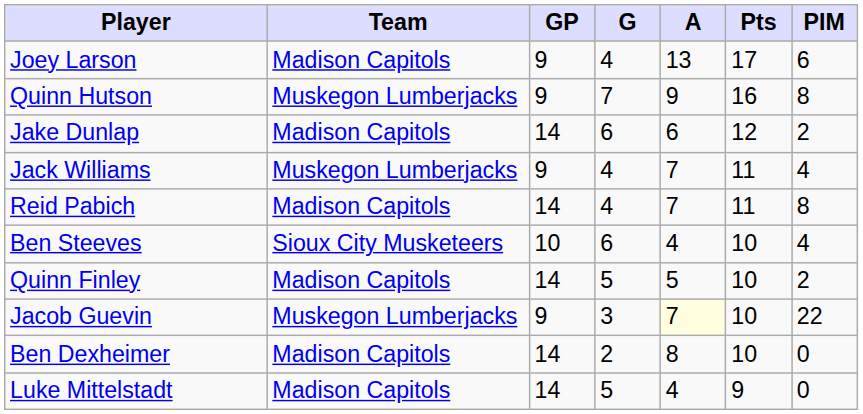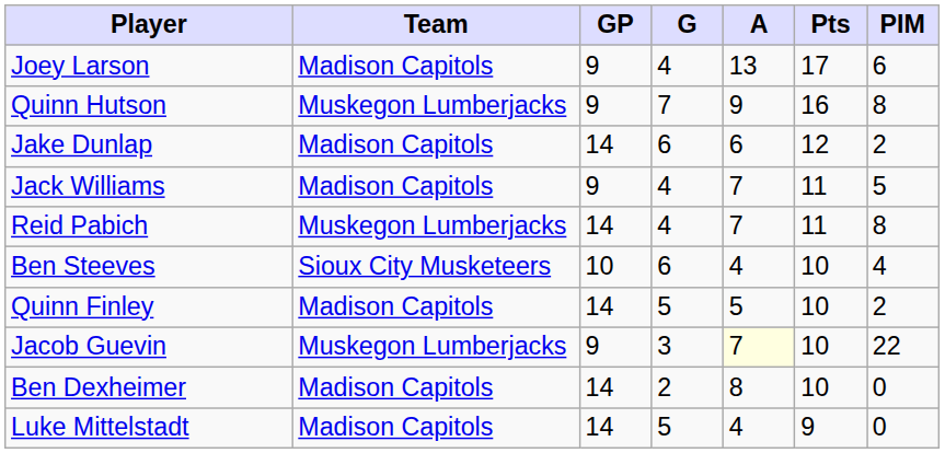 <table class="wikitable">
 <tr>
 <th style="background:#ddf; width:30%;">Player</th>
 <th style="background:#ddf; width:30%;">Team</th>
 <th style="background:#ddf; width:7.5%;">GP</th>
 <th style="background:#ddf; width:7.5%;">G</th>
 <th style="background:#ddf; width:7.5%;">A</th>
 <th style="background:#ddf; width:7.5%;">Pts</th>
 <th style="background:#ddf; width:7.5%;">PIM</th>
 </tr>
 <tr>
 <td><a href='#'>Joey Larson</a></td>
 <td><a href='#'>Madison Capitols</a></td>
 <td>9</td>
 <td>4</td>
 <td>13</td>
 <td>17</td>
 <td>6</td>
 </tr>
 <tr>
 <td><a href='#'>Quinn Hutson</a></td>
 <td><a href='#'>Muskegon Lumberjacks</a></td>
 <td>9</td>
 <td>7</td>
 <td>9</td>
 <td>16</td>
 <td>8</td>
 </tr>
 <tr>
 <td><a href='#'>Jake Dunlap</a></td>
 <td><a href='#'>Madison Capitols</a></td>
 <td>14</td>
 <td>6</td>
 <td>6</td>
 <td>12</td>
 <td>2</td>
 </tr>
 <tr>
 <td><a href='#'>Jack Williams</a></td>
-<td><a href='#'>Muskegon Lumberjacks</a></td>
+<td><a href='#'>Madison Capitols</a></td>
 <td>9</td>
 <td>4</td>
 <td>7</td>
 <td>11</td>
-<td>4</td>
+<td>5</td>
 </tr>
 <tr>
 <td><a href='#'>Reid Pabich</a></td>
-<td><a href='#'>Madison Capitols</a></td>
+<td><a href='#'>Muskegon Lumberjacks</a></td>
 <td>14</td>
 <td>4</td>
 <td>7</td>
 <td>11</td>
 <td>8</td>
 </tr>
 <tr>
 <td><a href='#'>Ben Steeves</a></td>
 <td><a href='#'>Sioux City Musketeers</a></td>
 <td>10</td>
 <td>6</td>
 <td>4</td>
 <td>10</td>
 <td>4</td>
 </tr>
 <tr>
 <td><a href='#'>Quinn Finley</a></td>
 <td><a href='#'>Madison Capitols</a></td>
 <td>14</td>
 <td>5</td>
 <td>5</td>
 <td>10</td>
 <td>2</td>
 </tr>
 <tr>
 <td><a href='#'>Jacob Guevin</a></td>
 <td><a href='#'>Muskegon Lumberjacks</a></td>
 <td>9</td>
 <td>3</td>
 <td style="background: lightyellow;">7</td>
 <td>10</td>
 <td>22</td>
 </tr>
 <tr>
 <td><a href='#'>Ben Dexheimer</a></td>
 <td><a href='#'>Madison Capitols</a></td>
 <td>14</td>
 <td>2</td>
 <td>8</td>
 <td>10</td>
 <td>0</td>
 </tr>
 <tr>
 <td><a href='#'>Luke Mittelstadt</a></td>
 <td><a href='#'>Madison Capitols</a></td>
 <td>14</td>
 <td>5</td>
 <td>4</td>
 <td>9</td>
 <td>0</td>
 </tr>
 </table>
